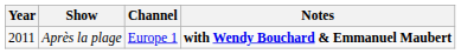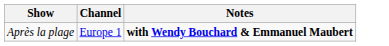 <table class="wikitable">
 <tr>
-<th>Year</th>
 <th>Show</th>
 <th>Channel</th>
 <th>Notes</th>
 </tr>
 <tr>
-<td>2011</td>
 <td><em>Après la plage</em></td>
 <td><a href='#'>Europe 1</a></td>
 <td><strong>with <a href='#'>Wendy Bouchard</a> & Emmanuel Maubert</strong></td>
 </tr>
 </table>
